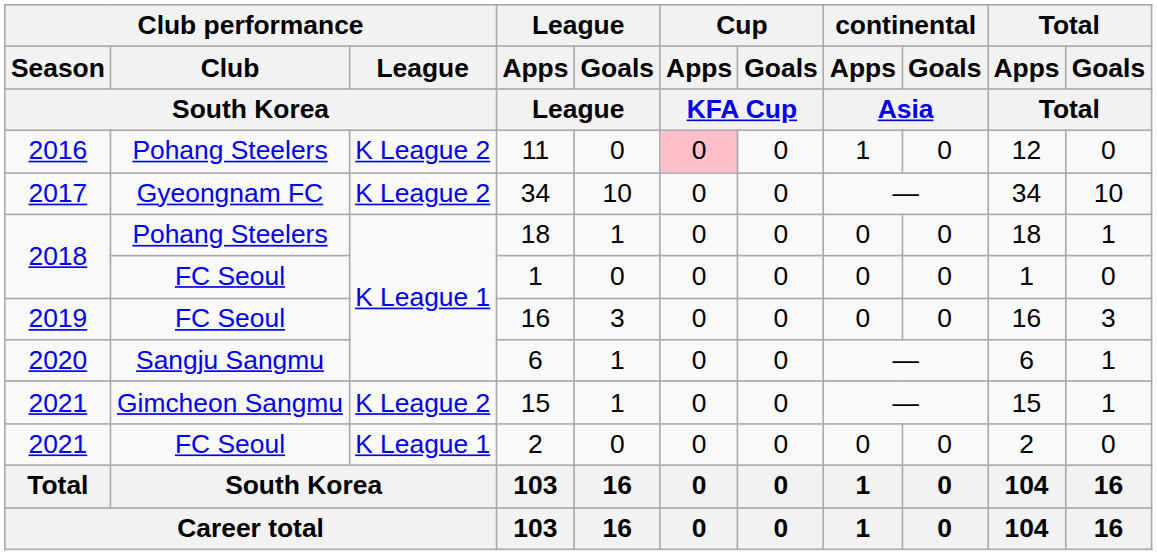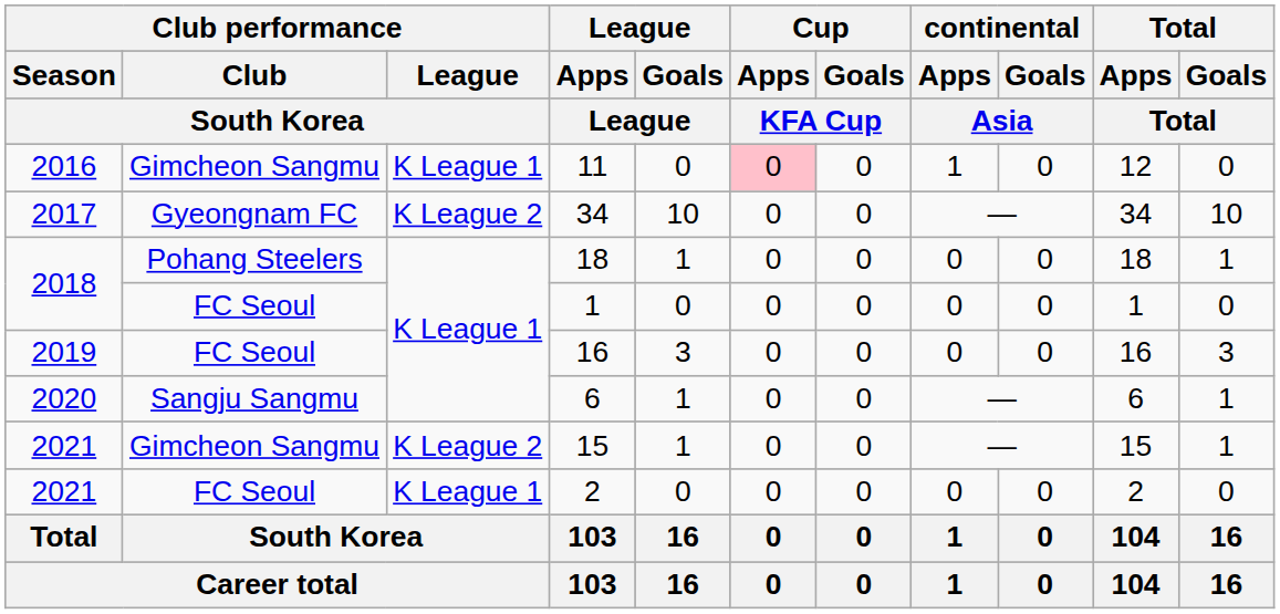 <table class="wikitable" style="text-align:center">
 <tr>
 <th colspan=3>Club performance</th>
 <th colspan=2>League</th>
 <th colspan=2>Cup</th>
 <th colspan=2>continental</th>
 <th colspan=2>Total</th>
 </tr>
 <tr>
 <th>Season</th>
 <th>Club</th>
 <th>League</th>
 <th>Apps</th>
 <th>Goals</th>
 <th>Apps</th>
 <th>Goals</th>
 <th>Apps</th>
 <th>Goals</th>
 <th>Apps</th>
 <th>Goals</th>
 </tr>
 <tr>
 <th colspan=3>South Korea</th>
 <th colspan=2>League</th>
 <th colspan=2><a href='#'>KFA Cup</a></th>
 <th colspan=2><a href='#'>Asia</a></th>
 <th colspan=2>Total</th>
 </tr>
 <tr>
 <td><a href='#'>2016</a></td>
-<td><a href='#'>Pohang Steelers</a></td>
-<td><a href='#'>K League 2</a></td>
+<td><a href='#'>Gimcheon Sangmu</a></td>
+<td><a href='#'>K League 1</a></td>
 <td>11</td>
 <td>0</td>
 <td style="background: pink;">0</td>
 <td>0</td>
 <td>1</td>
 <td>0</td>
 <td>12</td>
 <td>0</td>
 </tr>
 <tr>
 <td><a href='#'>2017</a></td>
 <td><a href='#'>Gyeongnam FC</a></td>
 <td><a href='#'>K League 2</a></td>
 <td>34</td>
 <td>10</td>
 <td>0</td>
 <td>0</td>
 <td colspan=2>—</td>
 <td>34</td>
 <td>10</td>
 </tr>
 <tr>
 <td rowspan=2><a href='#'>2018</a></td>
 <td><a href='#'>Pohang Steelers</a></td>
 <td rowspan=4><a href='#'>K League 1</a></td>
 <td>18</td>
 <td>1</td>
 <td>0</td>
 <td>0</td>
 <td>0</td>
 <td>0</td>
 <td>18</td>
 <td>1</td>
 </tr>
 <tr>
 <td><a href='#'>FC Seoul</a></td>
 <td>1</td>
 <td>0</td>
 <td>0</td>
 <td>0</td>
 <td>0</td>
 <td>0</td>
 <td>1</td>
 <td>0</td>
 </tr>
 <tr>
 <td><a href='#'>2019</a></td>
 <td><a href='#'>FC Seoul</a></td>
 <td>16</td>
 <td>3</td>
 <td>0</td>
 <td>0</td>
 <td>0</td>
 <td>0</td>
 <td>16</td>
 <td>3</td>
 </tr>
 <tr>
 <td><a href='#'>2020</a></td>
 <td><a href='#'>Sangju Sangmu</a></td>
 <td>6</td>
 <td>1</td>
 <td>0</td>
 <td>0</td>
 <td colspan=2>—</td>
 <td>6</td>
 <td>1</td>
 </tr>
 <tr>
 <td><a href='#'>2021</a></td>
 <td><a href='#'>Gimcheon Sangmu</a></td>
 <td><a href='#'>K League 2</a></td>
 <td>15</td>
 <td>1</td>
 <td>0</td>
 <td>0</td>
 <td colspan=2>—</td>
 <td>15</td>
 <td>1</td>
 </tr>
 <tr>
 <td><a href='#'>2021</a></td>
 <td><a href='#'>FC Seoul</a></td>
 <td><a href='#'>K League 1</a></td>
 <td>2</td>
 <td>0</td>
 <td>0</td>
 <td>0</td>
 <td>0</td>
 <td>0</td>
 <td>2</td>
 <td>0</td>
 </tr>
 <tr>
 <th>Total</th>
 <th colspan=2>South Korea</th>
 <th>103</th>
 <th>16</th>
 <th>0</th>
 <th>0</th>
 <th>1</th>
 <th>0</th>
 <th>104</th>
 <th>16</th>
 </tr>
 <tr>
 <th colspan=3>Career total</th>
 <th>103</th>
 <th>16</th>
 <th>0</th>
 <th>0</th>
 <th>1</th>
 <th>0</th>
 <th>104</th>
 <th>16</th>
 </tr>
 </table>
